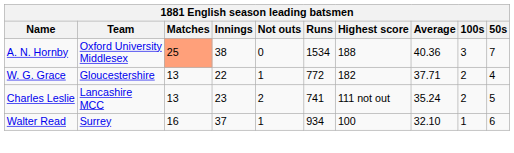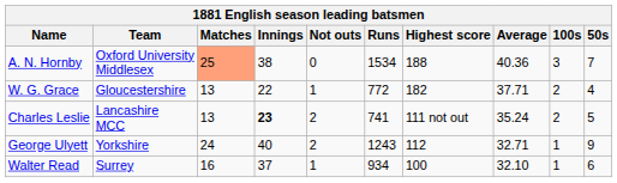 <table class="wikitable">
 <tr>
 <th bgcolor="#efefef" colspan="10">1881 English season leading batsmen</th>
 </tr>
 <tr bgcolor="#efefef">
 <th>Name</th>
 <th>Team</th>
 <th>Matches</th>
 <th>Innings</th>
 <th>Not outs</th>
 <th>Runs</th>
 <th>Highest score</th>
 <th>Average</th>
 <th>100s</th>
 <th>50s</th>
 </tr>
 <tr>
 <td><a href='#'>A. N. Hornby</a></td>
 <td><a href='#'>Oxford University</a><br><a href='#'>Middlesex</a></td>
 <td style="background: lightsalmon;">25</td>
 <td>38</td>
 <td>0</td>
 <td>1534</td>
 <td>188</td>
 <td>40.36</td>
 <td>3</td>
 <td>7</td>
 </tr>
 <tr>
 <td><a href='#'>W. G. Grace</a></td>
 <td><a href='#'>Gloucestershire</a></td>
 <td>13</td>
 <td>22</td>
 <td>1</td>
 <td>772</td>
 <td>182</td>
 <td>37.71</td>
 <td>2</td>
 <td>4</td>
 </tr>
 <tr>
 <td><a href='#'>Charles Leslie</a></td>
 <td><a href='#'>Lancashire</a><br><a href='#'>MCC</a></td>
 <td>13</td>
-<td>23</td>
+<td><strong>23</strong></td>
 <td>2</td>
 <td>741</td>
 <td>111 not out</td>
 <td>35.24</td>
 <td>2</td>
 <td>5</td>
+</tr>
+<tr>
+<td><a href='#'>George Ulyett</a></td>
+<td><a href='#'>Yorkshire</a></td>
+<td>24</td>
+<td>40</td>
+<td>2</td>
+<td>1243</td>
+<td>112</td>
+<td>32.71</td>
+<td>1</td>
+<td>9</td>
 </tr>
 <tr>
 <td><a href='#'>Walter Read</a></td>
 <td><a href='#'>Surrey</a></td>
 <td>16</td>
 <td>37</td>
 <td>1</td>
 <td>934</td>
 <td>100</td>
 <td>32.10</td>
 <td>1</td>
 <td>6</td>
 </tr>
 </table>
